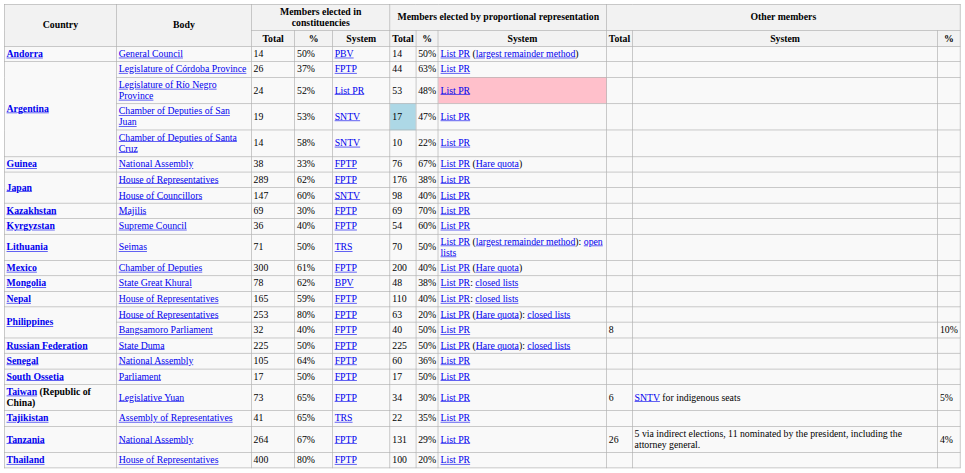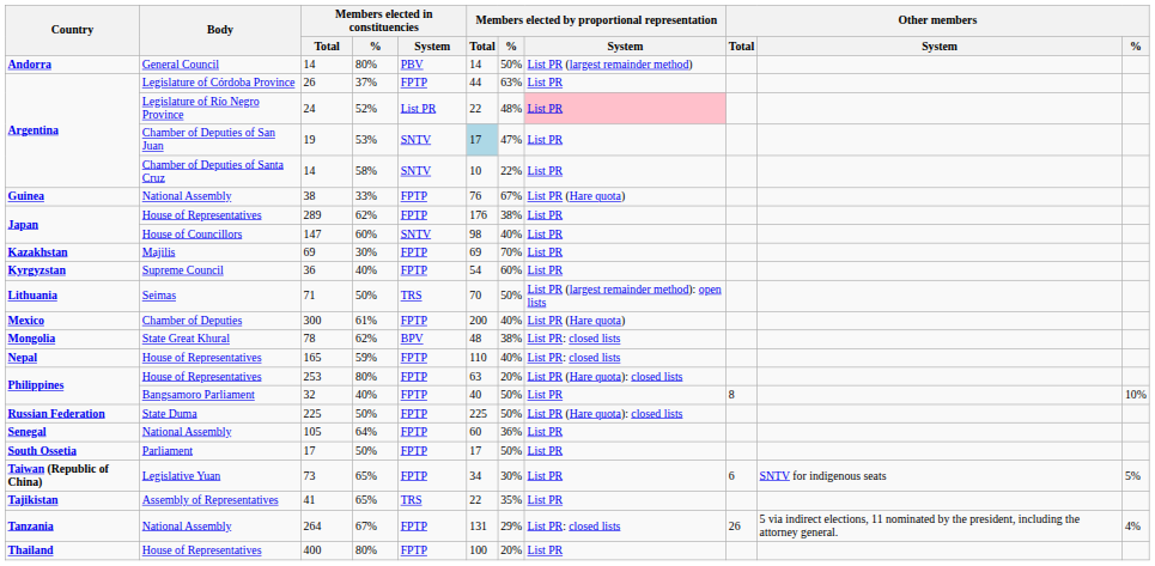 <table class="wikitable">
 <tr>
 <th rowspan="2">Country</th>
 <th rowspan="2">Body</th>
 <th colspan="3">Members elected in constituencies</th>
 <th colspan="3">Members elected by proportional representation</th>
 <th colspan="3">Other members</th>
 </tr>
 <tr>
 <th>Total</th>
 <th>%</th>
 <th>System</th>
 <th>Total</th>
 <th>%</th>
 <th>System</th>
 <th>Total</th>
 <th>System</th>
 <th>%</th>
 </tr>
 <tr>
 <td><strong> <a href='#'>Andorra</a></strong></td>
 <td><a href='#'>General Council</a></td>
 <td>14</td>
-<td>50%</td>
+<td>80%</td>
 <td><a href='#'>PBV</a></td>
 <td>14</td>
 <td>50%</td>
 <td><a href='#'>List PR</a> (<a href='#'>largest remainder method</a>)</td>
 <td></td>
 <td></td>
 <td></td>
 </tr>
 <tr>
 <td rowspan="4"><strong> <a href='#'>Argentina</a></strong></td>
 <td><strong></strong> <a href='#'>Legislature of Córdoba Province</a></td>
 <td>26</td>
 <td>37%</td>
 <td><a href='#'>FPTP</a></td>
 <td>44</td>
 <td>63%</td>
 <td><a href='#'>List PR</a></td>
 <td></td>
 <td></td>
 <td></td>
 </tr>
 <tr>
 <td><strong></strong> <a href='#'>Legislature of Río Negro Province</a></td>
 <td>24</td>
 <td>52%</td>
 <td><a href='#'>List PR</a></td>
-<td>53</td>
+<td>22</td>
 <td>48%</td>
 <td style="background: pink;"><a href='#'>List PR</a></td>
 <td></td>
 <td></td>
 <td></td>
 </tr>
 <tr>
 <td><strong></strong> <a href='#'>Chamber of Deputies of San Juan</a></td>
 <td>19</td>
 <td>53%</td>
 <td><a href='#'>SNTV</a></td>
 <td style="background: lightblue;">17</td>
 <td>47%</td>
 <td><a href='#'>List PR</a></td>
 <td></td>
 <td></td>
 <td></td>
 </tr>
 <tr>
 <td><strong></strong> <a href='#'>Chamber of Deputies of Santa Cruz</a></td>
 <td>14</td>
 <td>58%</td>
 <td><a href='#'>SNTV</a></td>
 <td>10</td>
 <td>22%</td>
 <td><a href='#'>List PR</a></td>
 <td></td>
 <td></td>
 <td></td>
 </tr>
 <tr>
 <td><strong> <a href='#'>Guinea</a></strong></td>
 <td><a href='#'>National Assembly</a></td>
 <td>38</td>
 <td>33%</td>
 <td><a href='#'>FPTP</a></td>
 <td>76</td>
 <td>67%</td>
 <td><a href='#'>List PR</a> (<a href='#'>Hare quota</a>)</td>
 <td></td>
 <td></td>
 <td></td>
 </tr>
 <tr>
 <td rowspan="2"><strong> <a href='#'>Japan</a></strong></td>
 <td><a href='#'>House of Representatives</a></td>
 <td>289</td>
 <td>62%</td>
 <td><a href='#'>FPTP</a></td>
 <td>176</td>
 <td>38%</td>
 <td><a href='#'>List PR</a></td>
 <td></td>
 <td></td>
 <td></td>
 </tr>
 <tr>
 <td><a href='#'>House of Councillors</a></td>
 <td>147</td>
 <td>60%</td>
 <td><a href='#'>SNTV</a></td>
 <td>98</td>
 <td>40%</td>
 <td><a href='#'>List PR</a></td>
 <td></td>
 <td></td>
 <td></td>
 </tr>
 <tr>
 <td><strong> <a href='#'>Kazakhstan</a></strong></td>
 <td><a href='#'>Majilis</a></td>
 <td>69</td>
 <td>30%</td>
 <td><a href='#'>FPTP</a></td>
 <td>69</td>
 <td>70%</td>
 <td><a href='#'>List PR</a></td>
 <td></td>
 <td></td>
 <td></td>
 </tr>
 <tr>
 <td><strong> <a href='#'>Kyrgyzstan</a></strong></td>
 <td><a href='#'>Supreme Council</a></td>
 <td>36</td>
 <td>40%</td>
 <td><a href='#'>FPTP</a></td>
 <td>54</td>
 <td>60%</td>
 <td><a href='#'>List PR</a></td>
 <td></td>
 <td></td>
 <td></td>
 </tr>
 <tr>
 <td><strong> <a href='#'>Lithuania</a></strong></td>
 <td><a href='#'>Seimas</a></td>
 <td>71</td>
 <td>50%</td>
 <td><a href='#'>TRS</a></td>
 <td>70</td>
 <td>50%</td>
 <td><a href='#'>List PR</a> (<a href='#'>largest remainder method</a>): <a href='#'>open lists</a></td>
 <td></td>
 <td></td>
 <td></td>
 </tr>
 <tr>
 <td><strong></strong> <strong><a href='#'>Mexico</a></strong></td>
 <td><a href='#'>Chamber of Deputies</a></td>
 <td>300</td>
 <td>61%</td>
 <td><a href='#'>FPTP</a></td>
 <td>200</td>
 <td>40%</td>
 <td><a href='#'>List PR</a> (<a href='#'>Hare quota</a>)</td>
 <td></td>
 <td></td>
 <td></td>
 </tr>
 <tr>
 <td><strong></strong> <strong><a href='#'>Mongolia</a></strong></td>
 <td><a href='#'>State Great Khural</a></td>
 <td>78</td>
 <td>62%</td>
 <td><a href='#'>BPV</a></td>
 <td>48</td>
 <td>38%</td>
 <td><a href='#'>List PR</a>: <a href='#'>closed lists</a></td>
 <td></td>
 <td></td>
 <td></td>
 </tr>
 <tr>
 <td><strong></strong> <strong><a href='#'>Nepal</a></strong></td>
 <td><a href='#'>House of Representatives</a></td>
 <td>165</td>
 <td>59%</td>
 <td><a href='#'>FPTP</a></td>
 <td>110</td>
 <td>40%</td>
 <td><a href='#'>List PR</a>: <a href='#'>closed lists</a></td>
 <td></td>
 <td></td>
 <td></td>
 </tr>
 <tr>
 <td rowspan="2"> <strong><a href='#'>Philippines</a></strong></td>
 <td><a href='#'>House of Representatives</a></td>
 <td>253</td>
 <td>80%</td>
 <td><a href='#'>FPTP</a></td>
 <td>63</td>
 <td>20%</td>
 <td><a href='#'>List PR</a> (<a href='#'>Hare quota</a>): <a href='#'>closed lists</a></td>
 <td></td>
 <td></td>
 <td></td>
 </tr>
 <tr>
 <td><a href='#'>Bangsamoro Parliament</a></td>
 <td>32</td>
 <td>40%</td>
 <td><a href='#'>FPTP</a></td>
 <td>40</td>
 <td>50%</td>
 <td><a href='#'>List PR</a></td>
 <td>8</td>
 <td></td>
 <td>10%</td>
 </tr>
 <tr>
 <td><strong> <a href='#'>Russian Federation</a></strong></td>
 <td><a href='#'>State Duma</a></td>
 <td>225</td>
 <td>50%</td>
 <td><a href='#'>FPTP</a></td>
 <td>225</td>
 <td>50%</td>
 <td><a href='#'>List PR</a> (<a href='#'>Hare quota</a>): <a href='#'>closed lists</a></td>
 <td></td>
 <td></td>
 <td></td>
 </tr>
 <tr>
 <td><strong> <a href='#'>Senegal</a></strong></td>
 <td><a href='#'>National Assembly</a></td>
 <td>105</td>
 <td>64%</td>
 <td><a href='#'>FPTP</a></td>
 <td>60</td>
 <td>36%</td>
 <td><a href='#'>List PR</a></td>
 <td></td>
 <td></td>
 <td></td>
 </tr>
 <tr>
 <td><strong> <a href='#'>South Ossetia</a></strong></td>
 <td><a href='#'>Parliament</a></td>
 <td>17</td>
 <td>50%</td>
 <td><a href='#'>FPTP</a></td>
 <td>17</td>
 <td>50%</td>
 <td><a href='#'>List PR</a></td>
 <td></td>
 <td></td>
 <td></td>
 </tr>
 <tr>
 <td><strong> <a href='#'>Taiwan</a> (Republic of China)</strong></td>
 <td><a href='#'>Legislative Yuan</a></td>
 <td>73</td>
 <td>65%</td>
 <td><a href='#'>FPTP</a></td>
 <td>34</td>
 <td>30%</td>
 <td><a href='#'>List PR</a></td>
 <td>6</td>
 <td><a href='#'>SNTV</a> for indigenous seats</td>
 <td>5%</td>
 </tr>
 <tr>
 <td><strong> <a href='#'>Tajikistan</a></strong></td>
 <td><a href='#'>Assembly of Representatives</a></td>
 <td>41</td>
 <td>65%</td>
 <td><a href='#'>TRS</a></td>
 <td>22</td>
 <td>35%</td>
 <td><a href='#'>List PR</a></td>
 <td></td>
 <td></td>
 <td></td>
 </tr>
 <tr>
 <td><strong> <a href='#'>Tanzania</a></strong></td>
 <td><a href='#'>National Assembly</a></td>
 <td>264</td>
 <td>67%</td>
 <td><a href='#'>FPTP</a></td>
 <td>131</td>
 <td>29%</td>
-<td><a href='#'>List PR</a></td>
+<td><a href='#'>List PR</a>: <a href='#'>closed lists</a></td>
 <td>26</td>
 <td>5 via indirect elections, 11 nominated by the president, including the attorney general.</td>
 <td>4%</td>
 </tr>
 <tr>
 <td><strong> <a href='#'>Thailand</a></strong></td>
 <td><a href='#'>House of Representatives</a></td>
 <td>400</td>
 <td>80%</td>
 <td><a href='#'>FPTP</a></td>
 <td>100</td>
 <td>20%</td>
 <td><a href='#'>List PR</a></td>
 <td></td>
 <td></td>
 <td></td>
 </tr>
 </table>
